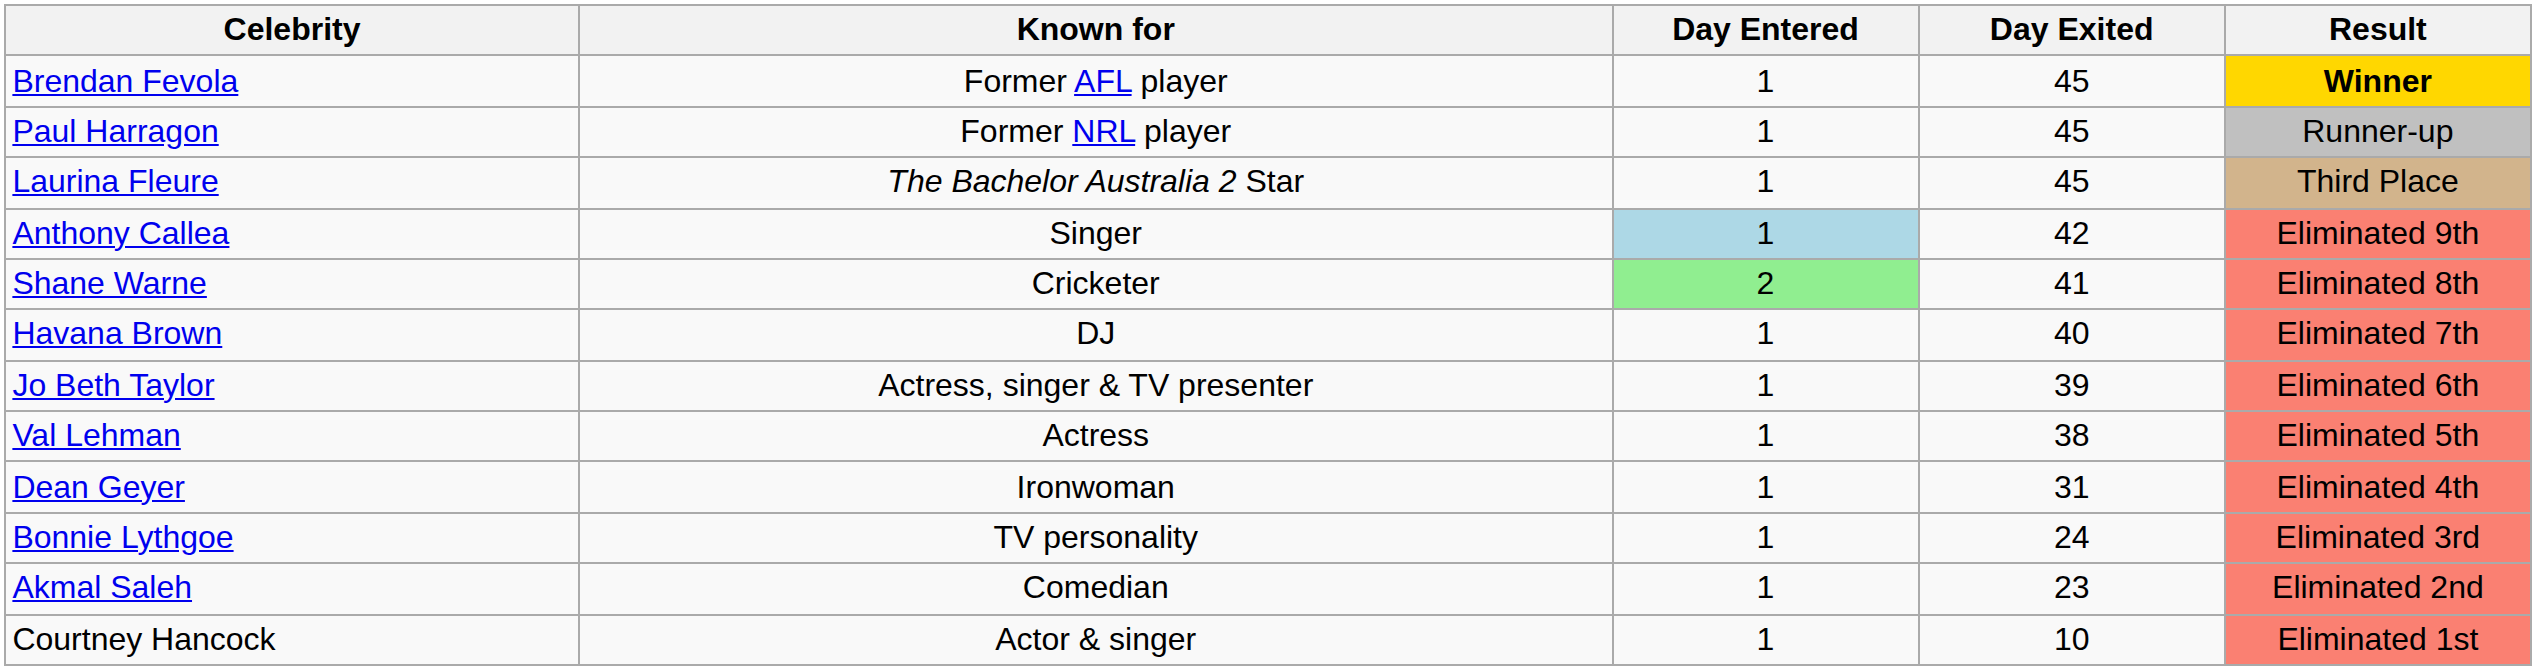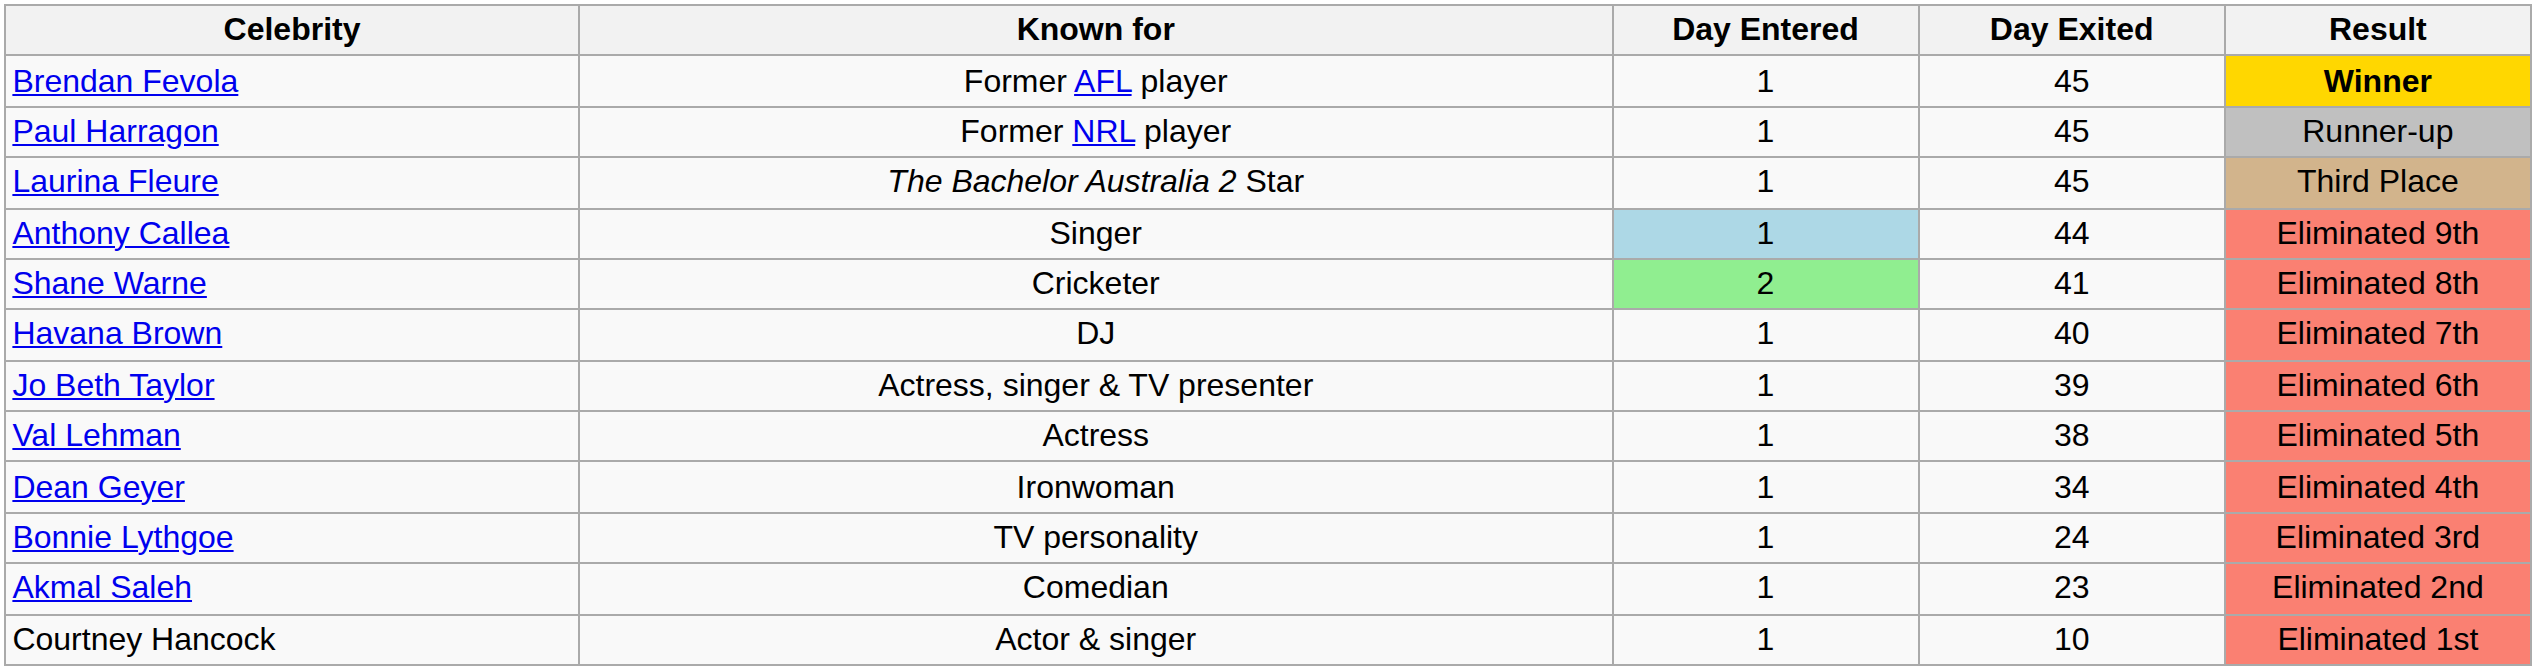 <table class="wikitable" style="margin:auto; text-align:center;">
 <tr>
 <th style="width:15%;" scope="col">Celebrity</th>
 <th style="width:27%;" scope="col">Known for</th>
 <th style="width:8%;" scope="col">Day Entered</th>
 <th style="width:8%;" scope="col">Day Exited</th>
 <th style="width:8%;" scope="col">Result</th>
 </tr>
 <tr>
 <td align=left><a href='#'>Brendan Fevola</a></td>
 <td>Former <a href='#'>AFL</a> player</td>
 <td>1</td>
 <td>45</td>
 <td bgcolor=gold><strong>Winner</strong></td>
 </tr>
 <tr>
 <td align=left><a href='#'>Paul Harragon</a></td>
 <td>Former <a href='#'>NRL</a> player</td>
 <td>1</td>
 <td>45</td>
 <td bgcolor=silver>Runner-up</td>
 </tr>
 <tr>
 <td align=left><a href='#'>Laurina Fleure</a></td>
 <td><em>The Bachelor Australia 2</em> Star</td>
 <td>1</td>
 <td>45</td>
 <td style=background:tan>Third Place</td>
 </tr>
 <tr>
 <td align=left><a href='#'>Anthony Callea</a></td>
 <td>Singer</td>
 <td style="background: lightblue;">1</td>
-<td>42</td>
+<td>44</td>
 <td style=background:salmon>Eliminated 9th</td>
 </tr>
 <tr>
 <td align=left><a href='#'>Shane Warne</a></td>
 <td>Cricketer</td>
 <td style=background:lightgreen>2</td>
 <td>41</td>
 <td style=background:salmon>Eliminated 8th</td>
 </tr>
 <tr>
 <td align=left><a href='#'>Havana Brown</a></td>
 <td>DJ</td>
 <td>1</td>
 <td>40</td>
 <td style=background:salmon>Eliminated 7th</td>
 </tr>
 <tr>
 <td align=left><a href='#'>Jo Beth Taylor</a></td>
 <td>Actress, singer & TV presenter</td>
 <td>1</td>
 <td>39</td>
 <td style=background:salmon>Eliminated 6th</td>
 </tr>
 <tr>
 <td align=left><a href='#'>Val Lehman</a></td>
 <td>Actress</td>
 <td>1</td>
 <td>38</td>
 <td style=background:salmon>Eliminated 5th</td>
 </tr>
 <tr>
 <td align=left><a href='#'>Dean Geyer</a></td>
 <td>Ironwoman</td>
 <td>1</td>
-<td>31</td>
+<td>34</td>
 <td style=background:salmon>Eliminated 4th</td>
 </tr>
 <tr>
 <td align=left><a href='#'>Bonnie Lythgoe</a></td>
 <td>TV personality</td>
 <td>1</td>
 <td>24</td>
 <td style=background:salmon>Eliminated 3rd</td>
 </tr>
 <tr>
 <td align=left><a href='#'>Akmal Saleh</a></td>
 <td>Comedian</td>
 <td>1</td>
 <td>23</td>
 <td style=background:salmon>Eliminated 2nd</td>
 </tr>
 <tr>
 <td align=left>Courtney Hancock</td>
 <td>Actor & singer</td>
 <td>1</td>
 <td>10</td>
 <td style=background:salmon>Eliminated 1st</td>
 </tr>
 <tr>
 </tr>
 </table>
